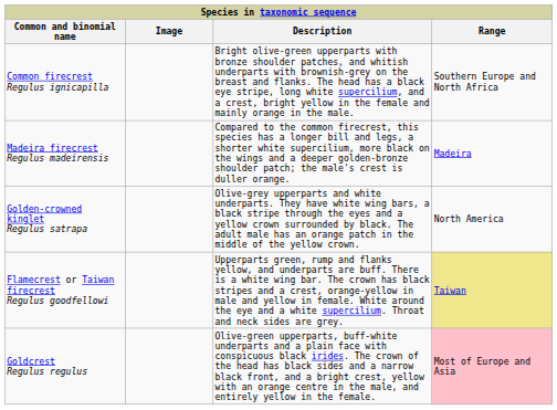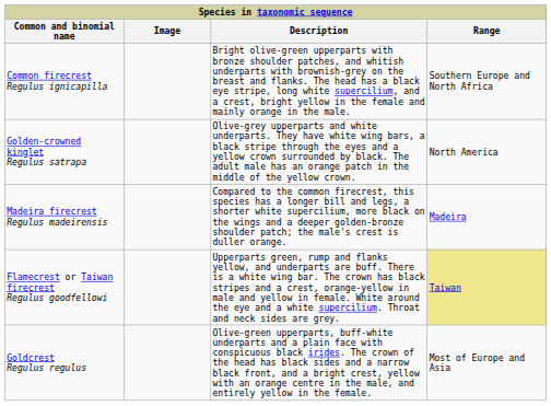 <table class="wikitable" width="800px">
 <tr>
 <th colspan="4" align="center" style="background-color: #D3D3A4"><strong>Species in <a href='#'>taxonomic sequence</a></strong></th>
 </tr>
 <tr>
 <th align="center" width="22%">Common and binomial name</th>
 <th align="center">Image</th>
 <th align="center" width="40%">Description</th>
 <th align="center" width="22%">Range</th>
 </tr>
 <tr>
 <td><a href='#'>Common firecrest</a><br><em>Regulus ignicapilla</em></td>
 <td></td>
 <td>Bright olive-green upperparts with bronze shoulder patches, and whitish underparts with brownish-grey on the breast and flanks. The head has a black eye stripe, long white <a href='#'>supercilium</a>, and a crest, bright yellow in the female and mainly orange in the male.</td>
 <td>Southern Europe and North Africa</td>
 </tr>
 <tr>
+<td><a href='#'>Golden-crowned kinglet</a><br><em>Regulus satrapa</em></td>
+<td></td>
+<td>Olive-grey upperparts and white underparts. They have white wing bars, a black stripe through the eyes and a yellow crown surrounded by black. The adult male has an orange patch in the middle of the yellow crown.</td>
+<td>North America</td>
+</tr>
+<tr>
 <td><a href='#'>Madeira firecrest</a><br><em>Regulus madeirensis</em></td>
 <td></td>
 <td>Compared to the common firecrest, this species has a longer bill and legs, a shorter white supercilium, more black on the wings and a deeper golden-bronze shoulder patch; the male's crest is duller orange.</td>
 <td><a href='#'>Madeira</a></td>
-</tr>
-<tr>
-<td><a href='#'>Golden-crowned kinglet</a><br><em>Regulus satrapa</em></td>
-<td></td>
-<td>Olive-grey upperparts and white underparts. They have white wing bars, a black stripe through the eyes and a yellow crown surrounded by black. The adult male has an orange patch in the middle of the yellow crown.</td>
-<td>North America</td>
 </tr>
 <tr>
 <td><a href='#'>Flamecrest</a> or <a href='#'>Taiwan firecrest</a><br><em>Regulus goodfellowi</em></td>
 <td></td>
 <td>Upperparts green, rump and flanks yellow, and underparts are buff. There is a white wing bar. The crown has black stripes and a crest, orange-yellow in male and yellow in female. White around the eye and a white <a href='#'>supercilium</a>. Throat and neck sides are grey.</td>
 <td style="background: khaki;"><a href='#'>Taiwan</a></td>
 </tr>
 <tr>
 <td><a href='#'>Goldcrest</a><br><em>Regulus regulus</em></td>
 <td></td>
 <td>Olive-green upperparts, buff-white underparts and a plain face with conspicuous black <a href='#'>irides</a>. The crown of the head has black sides and a narrow black front, and a bright crest, yellow with an orange centre in the male, and entirely yellow in the female.</td>
-<td style="background: pink;">Most of Europe and Asia</td>
+<td>Most of Europe and Asia</td>
 </tr>
 </table>
